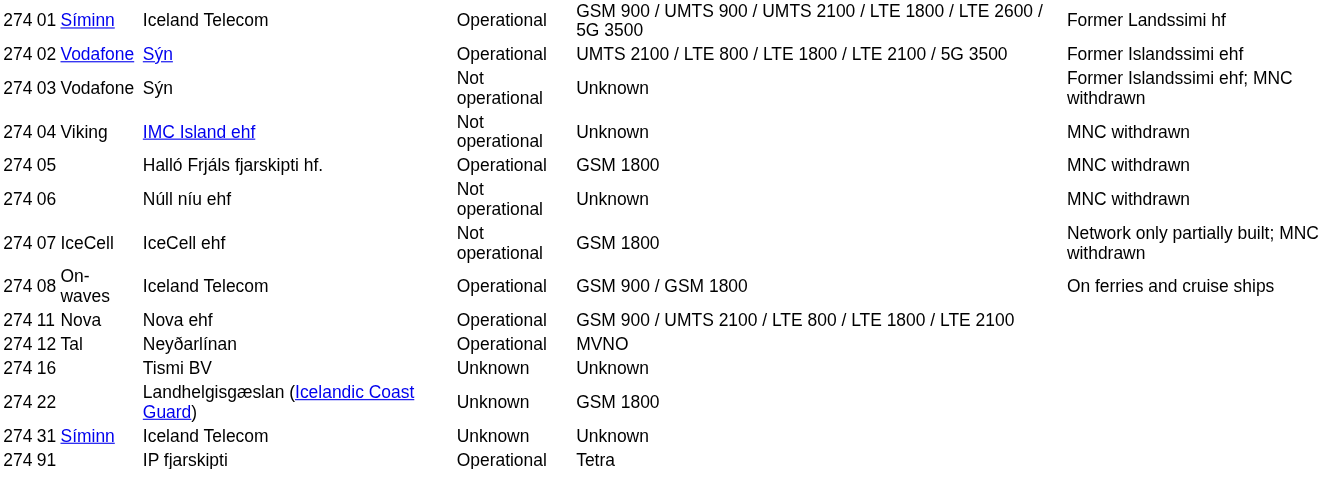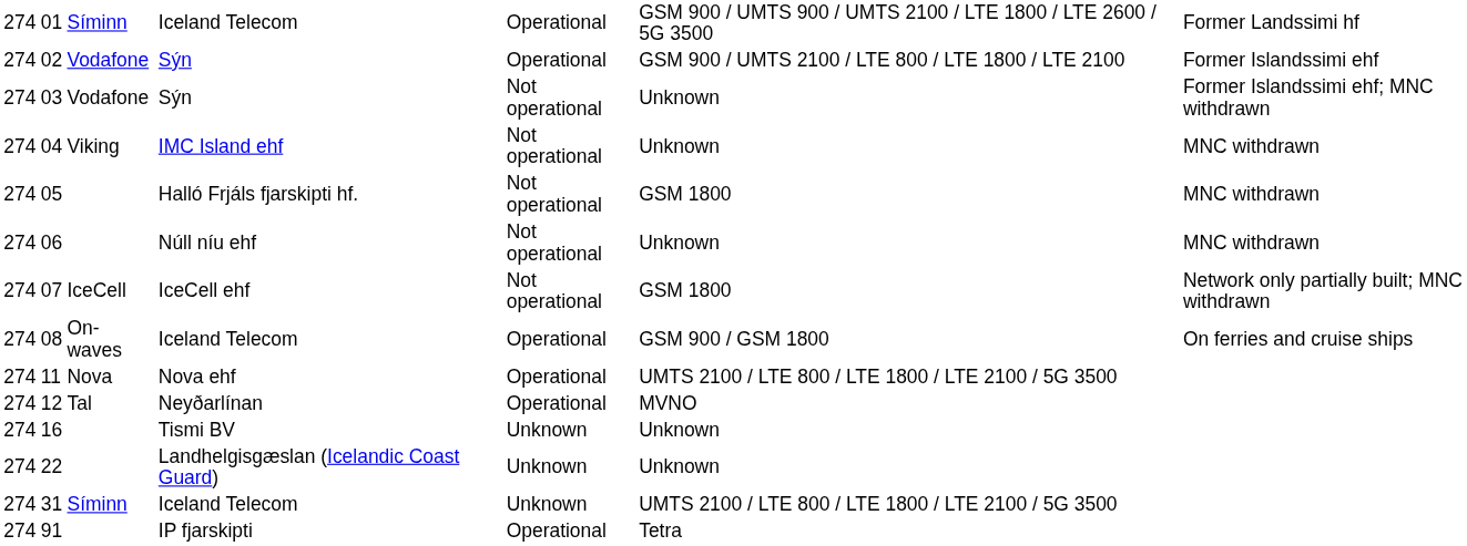 <table>
 <tr>
 <td>274</td>
 <td>01</td>
 <td><a href='#'>Síminn</a></td>
 <td>Iceland Telecom</td>
 <td>Operational</td>
 <td>GSM 900 / UMTS 900 / UMTS 2100 / LTE 1800 / LTE 2600 / 5G 3500</td>
 <td>Former Landssimi hf </td>
 </tr>
 <tr>
 <td>274</td>
 <td>02</td>
 <td><a href='#'>Vodafone</a></td>
 <td><a href='#'>Sýn</a></td>
 <td>Operational</td>
-<td>UMTS 2100 / LTE 800 / LTE 1800 / LTE 2100 / 5G 3500</td>
+<td>GSM 900 / UMTS 2100 / LTE 800 / LTE 1800 / LTE 2100</td>
 <td>Former Islandssimi ehf </td>
 </tr>
 <tr>
 <td>274</td>
 <td>03</td>
 <td>Vodafone</td>
 <td>Sýn</td>
 <td>Not operational</td>
 <td>Unknown</td>
 <td>Former Islandssimi ehf; MNC withdrawn</td>
 </tr>
 <tr>
 <td>274</td>
 <td>04</td>
 <td>Viking</td>
 <td><a href='#'>IMC Island ehf</a></td>
 <td>Not operational</td>
 <td>Unknown</td>
 <td>MNC withdrawn</td>
 </tr>
 <tr>
 <td>274</td>
 <td>05</td>
 <td></td>
 <td>Halló Frjáls fjarskipti hf.</td>
-<td>Operational</td>
+<td>Not operational</td>
 <td>GSM 1800</td>
 <td>MNC withdrawn</td>
 </tr>
 <tr>
 <td>274</td>
 <td>06</td>
 <td></td>
 <td>Núll níu ehf</td>
 <td>Not operational</td>
 <td>Unknown</td>
 <td>MNC withdrawn</td>
 </tr>
 <tr>
 <td>274</td>
 <td>07</td>
 <td>IceCell</td>
 <td>IceCell ehf</td>
 <td>Not operational</td>
 <td>GSM 1800</td>
 <td>Network only partially built; MNC withdrawn</td>
 </tr>
 <tr>
 <td>274</td>
 <td>08</td>
 <td>On-waves</td>
 <td>Iceland Telecom</td>
 <td>Operational</td>
 <td>GSM 900 / GSM 1800</td>
 <td>On ferries and cruise ships</td>
 </tr>
 <tr>
 <td>274</td>
 <td>11</td>
 <td>Nova</td>
 <td>Nova ehf</td>
 <td>Operational</td>
-<td>GSM 900 / UMTS 2100 / LTE 800 / LTE 1800 / LTE 2100</td>
+<td>UMTS 2100 / LTE 800 / LTE 1800 / LTE 2100 / 5G 3500</td>
 <td></td>
 </tr>
 <tr>
 <td>274</td>
 <td>12</td>
 <td>Tal</td>
 <td>Neyðarlínan</td>
 <td>Operational</td>
 <td>MVNO</td>
 <td></td>
 </tr>
 <tr>
 <td>274</td>
 <td>16</td>
 <td></td>
 <td>Tismi BV</td>
 <td>Unknown</td>
 <td>Unknown</td>
 <td></td>
 </tr>
 <tr>
 <td>274</td>
 <td>22</td>
 <td></td>
 <td>Landhelgisgæslan (<a href='#'>Icelandic Coast Guard</a>)</td>
 <td>Unknown</td>
-<td>GSM 1800</td>
+<td>Unknown</td>
 <td></td>
 </tr>
 <tr>
 <td>274</td>
 <td>31</td>
 <td><a href='#'>Síminn</a></td>
 <td>Iceland Telecom</td>
 <td>Unknown</td>
-<td>Unknown</td>
+<td>UMTS 2100 / LTE 800 / LTE 1800 / LTE 2100 / 5G 3500</td>
 <td></td>
 </tr>
 <tr>
 <td>274</td>
 <td>91</td>
 <td></td>
 <td>IP fjarskipti</td>
 <td>Operational</td>
 <td>Tetra</td>
 <td></td>
 </tr>
 </table>
